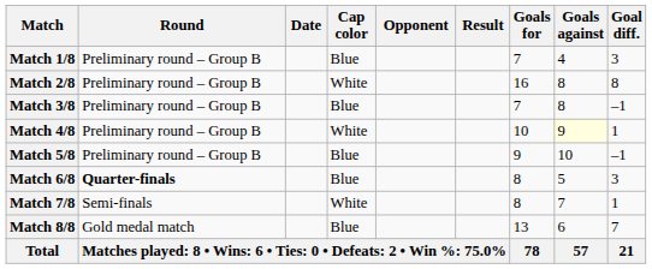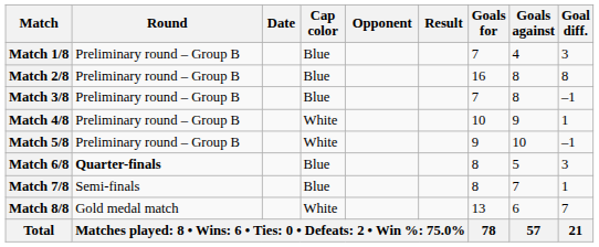 <table class="wikitable sortable sticky-header defaultcenter col3right col4left col5left" style="font-size: 100%; margin-left: 1em;">
 <tr>
 <th scope="col">Match</th>
 <th scope="col">Round</th>
 <th scope="col">Date</th>
 <th scope="col">Cap<br>color</th>
 <th scope="col">Opponent</th>
 <th scope="col">Result</th>
 <th scope="col">Goals<br>for</th>
 <th scope="col">Goals<br>against</th>
 <th scope="col">Goal<br>diff.</th>
 </tr>
 <tr>
 <th scope="row">Match 1/8</th>
 <td>Preliminary round – Group B</td>
 <td></td>
 <td> Blue</td>
 <td></td>
 <td></td>
 <td>7</td>
 <td>4</td>
 <td>3</td>
 </tr>
 <tr>
 <th scope="row">Match 2/8</th>
 <td>Preliminary round – Group B</td>
 <td></td>
-<td> White</td>
+<td> Blue</td>
 <td></td>
 <td></td>
 <td>16</td>
 <td>8</td>
 <td>8</td>
 </tr>
 <tr>
 <th scope="row">Match 3/8</th>
 <td>Preliminary round – Group B</td>
 <td></td>
 <td> Blue</td>
 <td></td>
 <td></td>
 <td>7</td>
 <td>8</td>
 <td>–1</td>
 </tr>
 <tr>
 <th scope="row">Match 4/8</th>
 <td>Preliminary round – Group B</td>
 <td></td>
 <td> White</td>
 <td></td>
 <td></td>
 <td>10</td>
-<td style="background: lightyellow;">9</td>
+<td>9</td>
 <td>1</td>
 </tr>
 <tr>
 <th scope="row">Match 5/8</th>
 <td>Preliminary round – Group B</td>
 <td></td>
-<td> Blue</td>
+<td> White</td>
 <td data-sort-value="Yugoslavia, FR"></td>
 <td></td>
 <td>9</td>
 <td>10</td>
 <td>–1</td>
 </tr>
 <tr>
 <th scope="row">Match 6/8</th>
 <td><strong>Quarter-finals</strong></td>
 <td></td>
 <td> Blue</td>
 <td></td>
 <td></td>
 <td>8</td>
 <td>5</td>
 <td>3</td>
 </tr>
 <tr>
 <th scope="row">Match 7/8</th>
 <td>Semi-finals</td>
 <td></td>
-<td> White</td>
+<td> Blue</td>
 <td data-sort-value="Yugoslavia, FR"></td>
 <td></td>
 <td>8</td>
 <td>7</td>
 <td>1</td>
 </tr>
 <tr>
 <th scope="row">Match 8/8</th>
 <td>Gold medal match</td>
 <td></td>
-<td> Blue</td>
+<td> White</td>
 <td></td>
 <td></td>
 <td>13</td>
 <td>6</td>
 <td>7</td>
 </tr>
 <tr class="sortbottom">
 <th>Total</th>
 <th colspan="5">Matches played: 8 • Wins: 6 • Ties: 0 • Defeats: 2 • Win %: 75.0%</th>
 <th>78</th>
 <th>57</th>
 <th>21</th>
 </tr>
 </table>
